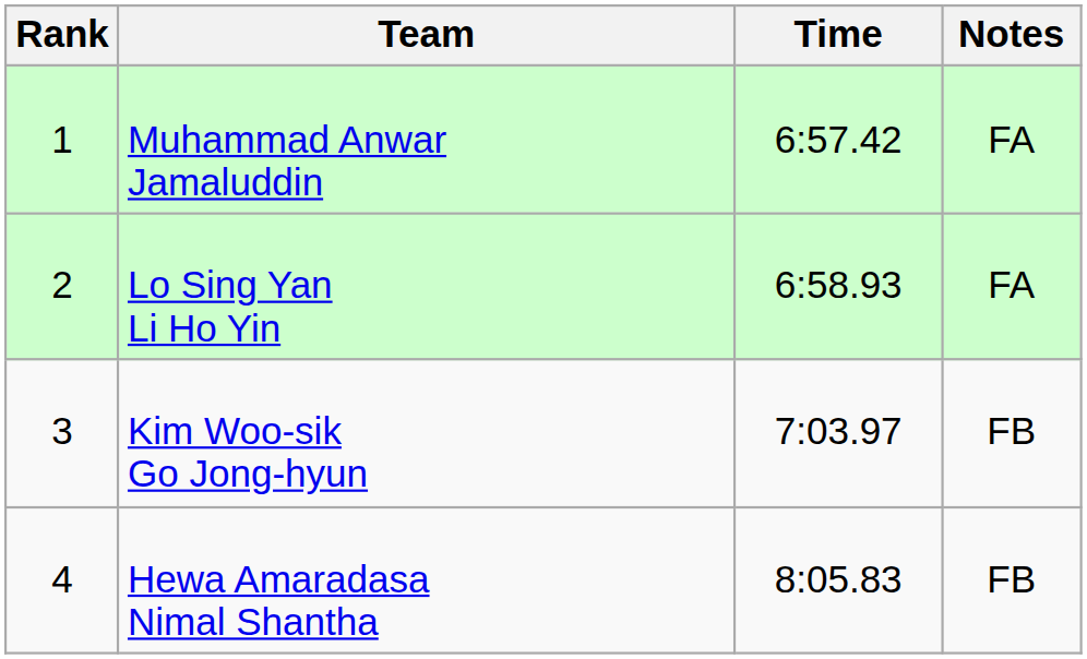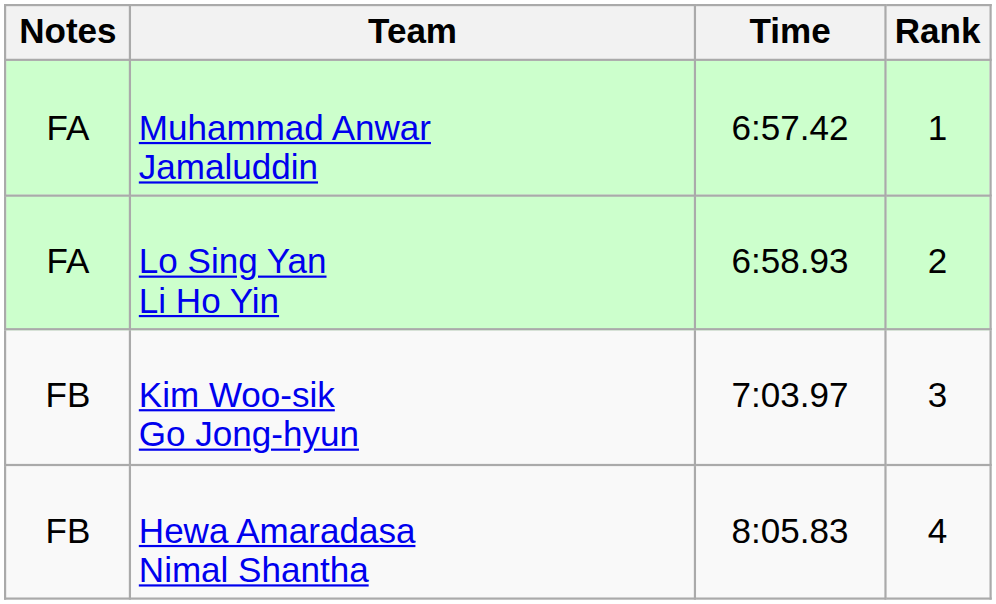 <table class=wikitable style="text-align:center">
 <tr>
-<th width=40>Rank</th>
+<th width=50>Notes</th>
 <th width=250>Team</th>
 <th width=80>Time</th>
-<th width=50>Notes</th>
+<th width=40>Rank</th>
 </tr>
 <tr bgcolor="ccffcc">
-<td>1</td>
+<td>FA</td>
 <td align=left><br><a href='#'>Muhammad Anwar</a><br><a href='#'>Jamaluddin</a></td>
 <td>6:57.42</td>
-<td>FA</td>
+<td>1</td>
 </tr>
 <tr bgcolor="ccffcc">
-<td>2</td>
+<td>FA</td>
 <td align=left><br><a href='#'>Lo Sing Yan</a><br><a href='#'>Li Ho Yin</a></td>
 <td>6:58.93</td>
-<td>FA</td>
+<td>2</td>
 </tr>
 <tr>
-<td>3</td>
+<td>FB</td>
 <td align=left><br><a href='#'>Kim Woo-sik</a><br><a href='#'>Go Jong-hyun</a></td>
 <td>7:03.97</td>
-<td>FB</td>
+<td>3</td>
 </tr>
 <tr>
-<td>4</td>
+<td>FB</td>
 <td align=left><br><a href='#'>Hewa Amaradasa</a><br><a href='#'>Nimal Shantha</a></td>
 <td>8:05.83</td>
-<td>FB</td>
+<td>4</td>
 </tr>
 </table>
